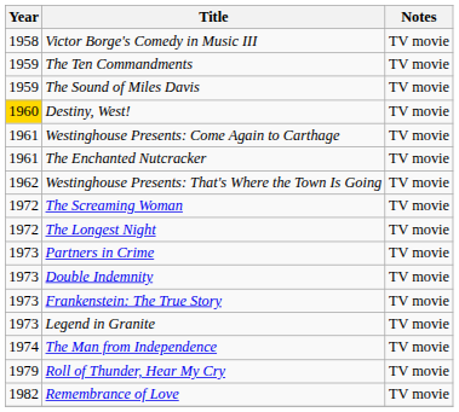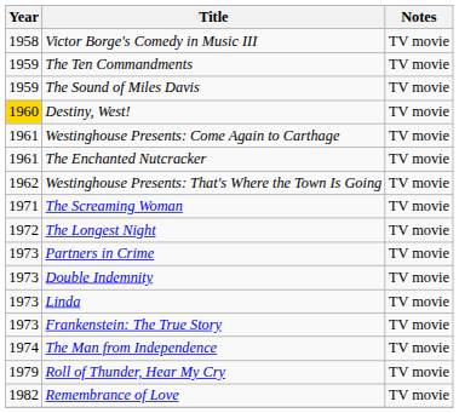 <table class="wikitable">
 <tr>
 <th>Year</th>
 <th>Title</th>
 <th>Notes</th>
 </tr>
 <tr>
 <td>1958</td>
 <td><em>Victor Borge's Comedy in Music III</em></td>
 <td>TV movie</td>
 </tr>
 <tr>
 <td>1959</td>
 <td><em>The Ten Commandments</em></td>
 <td>TV movie</td>
 </tr>
 <tr>
 <td>1959</td>
 <td><em>The Sound of Miles Davis</em></td>
 <td>TV movie</td>
 </tr>
 <tr>
 <td style="background: gold;">1960</td>
 <td><em>Destiny, West!</em></td>
 <td>TV movie</td>
 </tr>
 <tr>
 <td>1961</td>
 <td><em>Westinghouse Presents: Come Again to Carthage</em></td>
 <td>TV movie</td>
 </tr>
 <tr>
 <td>1961</td>
 <td><em>The Enchanted Nutcracker</em></td>
 <td>TV movie</td>
 </tr>
 <tr>
 <td>1962</td>
 <td><em>Westinghouse Presents: That's Where the Town Is Going</em></td>
 <td>TV movie</td>
 </tr>
 <tr>
-<td>1972</td>
+<td>1971</td>
 <td><em><a href='#'>The Screaming Woman</a></em></td>
 <td>TV movie</td>
 </tr>
 <tr>
 <td>1972</td>
 <td><em><a href='#'>The Longest Night</a></em></td>
 <td>TV movie</td>
 </tr>
 <tr>
 <td>1973</td>
 <td><em><a href='#'>Partners in Crime</a></em></td>
 <td>TV movie</td>
 </tr>
 <tr>
 <td>1973</td>
 <td><em><a href='#'>Double Indemnity</a></em></td>
 <td>TV movie</td>
 </tr>
 <tr>
 <td>1973</td>
-<td><em><a href='#'>Frankenstein: The True Story</a></em></td>
+<td><em><a href='#'>Linda</a></em></td>
 <td>TV movie</td>
 </tr>
 <tr>
 <td>1973</td>
-<td><em>Legend in Granite</em></td>
+<td><em><a href='#'>Frankenstein: The True Story</a></em></td>
 <td>TV movie</td>
 </tr>
 <tr>
 <td>1974</td>
 <td><em><a href='#'>The Man from Independence</a></em></td>
 <td>TV movie</td>
 </tr>
 <tr>
 <td>1979</td>
 <td><em><a href='#'>Roll of Thunder, Hear My Cry</a></em></td>
 <td>TV movie</td>
 </tr>
 <tr>
 <td>1982</td>
 <td><em><a href='#'>Remembrance of Love</a></em></td>
 <td>TV movie</td>
 </tr>
 <tr>
 </tr>
 </table>
